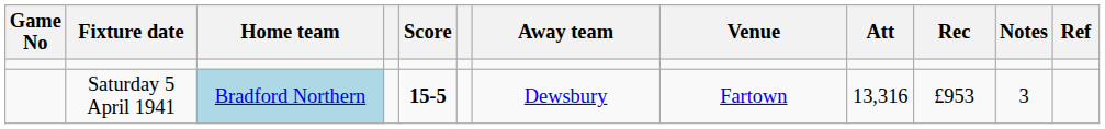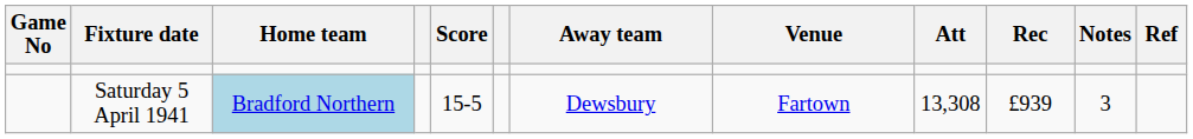 <table class="wikitable" style="text-align:center;">
 <tr>
 <th width=20 abbr="No">Game No</th>
 <th width=100 abbr="Date">Fixture date</th>
 <th width=150 abbr="Home team">Home team</th>
 <th width=5 abbr="space"></th>
 <th width=20 abbr="Score">Score</th>
 <th width=5 abbr="space"></th>
 <th width=150 abbr="Away team">Away team</th>
 <th width=150 abbr="Venue">Venue</th>
 <th width=45 abbr="Att">Att</th>
 <th width=60 abbr="Rec">Rec</th>
 <th width=20 abbr="Notes">Notes</th>
 <th width=30 abbr="Ref">Ref</th>
 </tr>
 <tr>
 <td></td>
 <td></td>
 <td></td>
 <td></td>
 <td></td>
 <td></td>
 <td></td>
 <td></td>
 <td></td>
 <td></td>
 <td></td>
 </tr>
 <tr>
 <td></td>
 <td>Saturday 5 April 1941</td>
 <td style="background: lightblue;"><a href='#'>Bradford Northern</a></td>
 <td></td>
-<td><strong>15-5</strong></td>
+<td>15-5</td>
 <td></td>
 <td><a href='#'>Dewsbury</a></td>
 <td><a href='#'>Fartown</a></td>
-<td>13,316</td>
-<td>£953</td>
+<td>13,308</td>
+<td>£939</td>
 <td>3</td>
 <td></td>
 </tr>
 </table>
